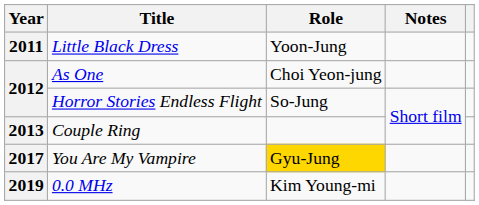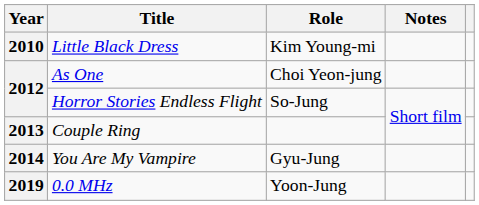 <table class="wikitable plainrowheaders">
 <tr>
 <th scope="col">Year</th>
 <th scope="col">Title</th>
 <th scope="col">Role</th>
 <th scope="col" class="unsortable">Notes</th>
 <th scope="col" class="unsortable"></th>
 </tr>
 <tr>
-<th scope="row">2011</th>
+<th scope="row">2010</th>
 <td><em><a href='#'>Little Black Dress</a></em></td>
-<td>Yoon-Jung</td>
+<td>Kim Young-mi</td>
 <td></td>
 <td></td>
 </tr>
 <tr>
 <th scope="row" rowspan="2">2012</th>
 <td><em><a href='#'>As One</a></em></td>
 <td>Choi Yeon-jung</td>
 <td></td>
 <td></td>
 </tr>
 <tr>
 <td><em><a href='#'>Horror Stories</a> Endless Flight</em></td>
 <td>So-Jung</td>
 <td rowspan="2"><a href='#'>Short film</a></td>
 <td style="text-align:center"></td>
 </tr>
 <tr>
 <th scope="row">2013</th>
 <td><em>Couple Ring</em></td>
 <td></td>
 <td></td>
 </tr>
 <tr>
-<th scope="row">2017</th>
+<th scope="row">2014</th>
 <td><em>You Are My Vampire</em></td>
-<td style="background: gold;">Gyu-Jung</td>
+<td>Gyu-Jung</td>
 <td></td>
 <td style="text-align:center"></td>
 </tr>
 <tr>
 <th scope="row">2019</th>
 <td><em><a href='#'>0.0 MHz</a></em></td>
-<td>Kim Young-mi</td>
+<td>Yoon-Jung</td>
 <td></td>
 <td style="text-align:center"></td>
 </tr>
 </table>
